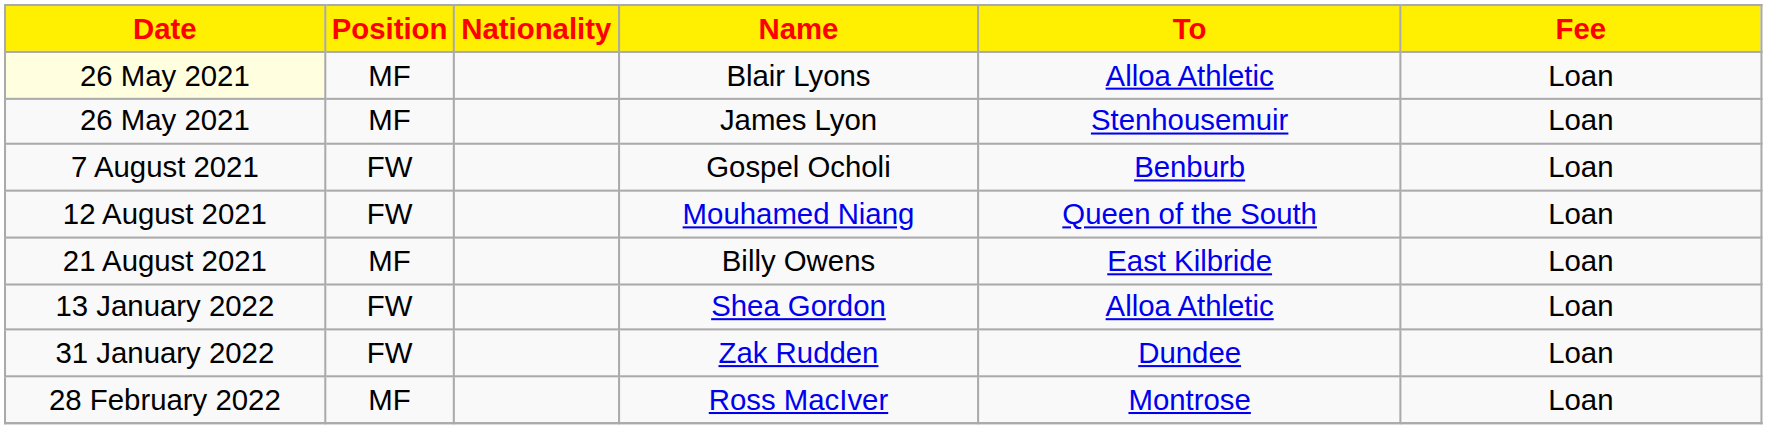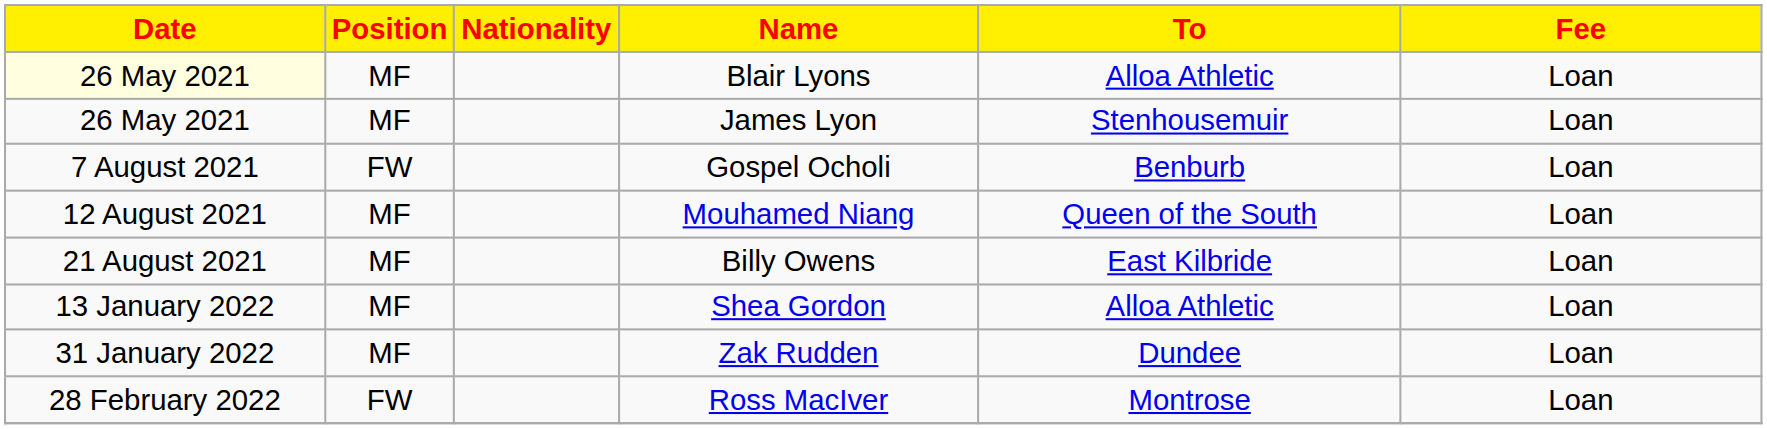 <table class="wikitable"  style="text-align:center; font-size:90%; ">
 <tr>
 <th style="background:#FFEF00; color:red; width:150px;">Date</th>
 <th style="background:#FFEF00; color:red; width:45px;">Position</th>
 <th style="background:#FFEF00; color:red; width:45px;">Nationality</th>
 <th style="background:#FFEF00; color:red; width:170px;">Name</th>
 <th style="background:#FFEF00; color:red; width:200px;">To</th>
 <th style="background:#FFEF00; color:red; width:170px;">Fee</th>
 </tr>
 <tr>
 <td style="background: lightyellow;">26 May 2021</td>
 <td>MF</td>
 <td></td>
 <td>Blair Lyons</td>
 <td><a href='#'>Alloa Athletic</a></td>
 <td>Loan</td>
 </tr>
 <tr>
 <td>26 May 2021</td>
 <td>MF</td>
 <td></td>
 <td>James Lyon</td>
 <td><a href='#'>Stenhousemuir</a></td>
 <td>Loan</td>
 </tr>
 <tr>
 <td>7 August 2021</td>
 <td>FW</td>
 <td></td>
 <td>Gospel Ocholi</td>
 <td><a href='#'>Benburb</a></td>
 <td>Loan</td>
 </tr>
 <tr>
 <td>12 August 2021</td>
-<td>FW</td>
+<td>MF</td>
 <td></td>
 <td><a href='#'>Mouhamed Niang</a></td>
 <td><a href='#'>Queen of the South</a></td>
 <td>Loan</td>
 </tr>
 <tr>
 <td>21 August 2021</td>
 <td>MF</td>
 <td></td>
 <td>Billy Owens</td>
 <td><a href='#'>East Kilbride</a></td>
 <td>Loan</td>
 </tr>
 <tr>
 <td>13 January 2022</td>
-<td>FW</td>
+<td>MF</td>
 <td></td>
 <td><a href='#'>Shea Gordon</a></td>
 <td><a href='#'>Alloa Athletic</a></td>
 <td>Loan</td>
 </tr>
 <tr>
 <td>31 January 2022</td>
-<td>FW</td>
+<td>MF</td>
 <td></td>
 <td><a href='#'>Zak Rudden</a></td>
 <td><a href='#'>Dundee</a></td>
 <td>Loan</td>
 </tr>
 <tr>
 <td>28 February 2022</td>
-<td>MF</td>
+<td>FW</td>
 <td></td>
 <td><a href='#'>Ross MacIver</a></td>
 <td><a href='#'>Montrose</a></td>
 <td>Loan</td>
 </tr>
 <tr>
 </tr>
 </table>
